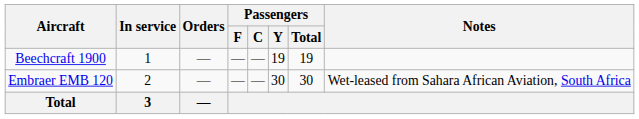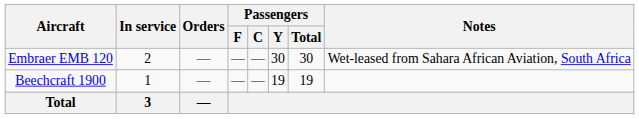 <table class="wikitable" style="margin:0.5em auto;text-align:center">
 <tr>
 <th rowspan="2">Aircraft</th>
 <th rowspan="2">In service</th>
 <th rowspan="2">Orders</th>
 <th colspan="4">Passengers</th>
 <th rowspan="2">Notes</th>
 </tr>
 <tr>
 <th><abbr>F</abbr></th>
 <th><abbr>C</abbr></th>
 <th><abbr>Y</abbr></th>
 <th>Total</th>
 </tr>
 <tr>
+<td><a href='#'>Embraer EMB 120</a></td>
+<td>2</td>
+<td>—</td>
+<td>—</td>
+<td>—</td>
+<td>30</td>
+<td>30</td>
+<td>Wet-leased from Sahara African Aviation, <a href='#'>South Africa</a></td>
+</tr>
+<tr>
 <td><a href='#'>Beechcraft 1900</a></td>
 <td>1</td>
 <td>—</td>
 <td>—</td>
 <td>—</td>
 <td>19</td>
 <td>19</td>
 <td></td>
 </tr>
 <tr>
-<td><a href='#'>Embraer EMB 120</a></td>
-<td>2</td>
-<td>—</td>
-<td>—</td>
-<td>—</td>
-<td>30</td>
-<td>30</td>
-<td>Wet-leased from Sahara African Aviation, <a href='#'>South Africa</a></td>
-</tr>
-<tr>
 <th>Total</th>
 <th>3</th>
 <th>—</th>
 <th colspan="5"></th>
 </tr>
 </table>
